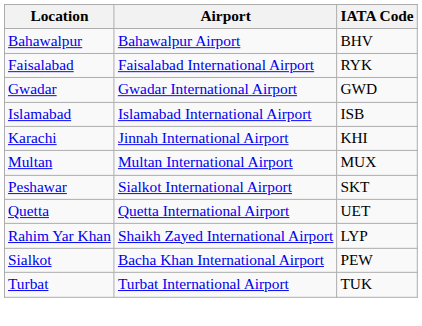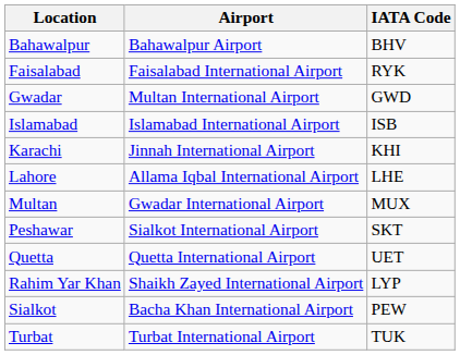 <table class="wikitable">
 <tr>
 <th>Location</th>
 <th>Airport</th>
 <th>IATA Code</th>
 </tr>
 <tr>
 <td><a href='#'>Bahawalpur</a></td>
 <td><a href='#'>Bahawalpur Airport</a></td>
 <td>BHV</td>
 </tr>
 <tr>
 <td><a href='#'>Faisalabad</a></td>
 <td><a href='#'>Faisalabad International Airport</a></td>
 <td>RYK</td>
 </tr>
 <tr>
 <td><a href='#'>Gwadar</a></td>
-<td><a href='#'>Gwadar International Airport</a></td>
+<td><a href='#'>Multan International Airport</a></td>
 <td>GWD</td>
 </tr>
 <tr>
 <td><a href='#'>Islamabad</a></td>
 <td><a href='#'>Islamabad International Airport</a></td>
 <td>ISB</td>
 </tr>
 <tr>
 <td><a href='#'>Karachi</a></td>
 <td><a href='#'>Jinnah International Airport</a></td>
 <td>KHI</td>
 </tr>
 <tr>
+<td><a href='#'>Lahore</a></td>
+<td><a href='#'>Allama Iqbal International Airport</a></td>
+<td>LHE</td>
+</tr>
+<tr>
 <td><a href='#'>Multan</a></td>
-<td><a href='#'>Multan International Airport</a></td>
+<td><a href='#'>Gwadar International Airport</a></td>
 <td>MUX</td>
 </tr>
 <tr>
 <td><a href='#'>Peshawar</a></td>
 <td><a href='#'>Sialkot International Airport</a></td>
 <td>SKT</td>
 </tr>
 <tr>
 <td><a href='#'>Quetta</a></td>
 <td><a href='#'>Quetta International Airport</a></td>
 <td>UET</td>
 </tr>
 <tr>
 <td><a href='#'>Rahim Yar Khan</a></td>
 <td><a href='#'>Shaikh Zayed International Airport</a></td>
 <td>LYP</td>
 </tr>
 <tr>
 <td><a href='#'>Sialkot</a></td>
 <td><a href='#'>Bacha Khan International Airport</a></td>
 <td>PEW</td>
 </tr>
 <tr>
 <td><a href='#'>Turbat</a></td>
 <td><a href='#'>Turbat International Airport</a></td>
 <td>TUK</td>
 </tr>
 </table>
